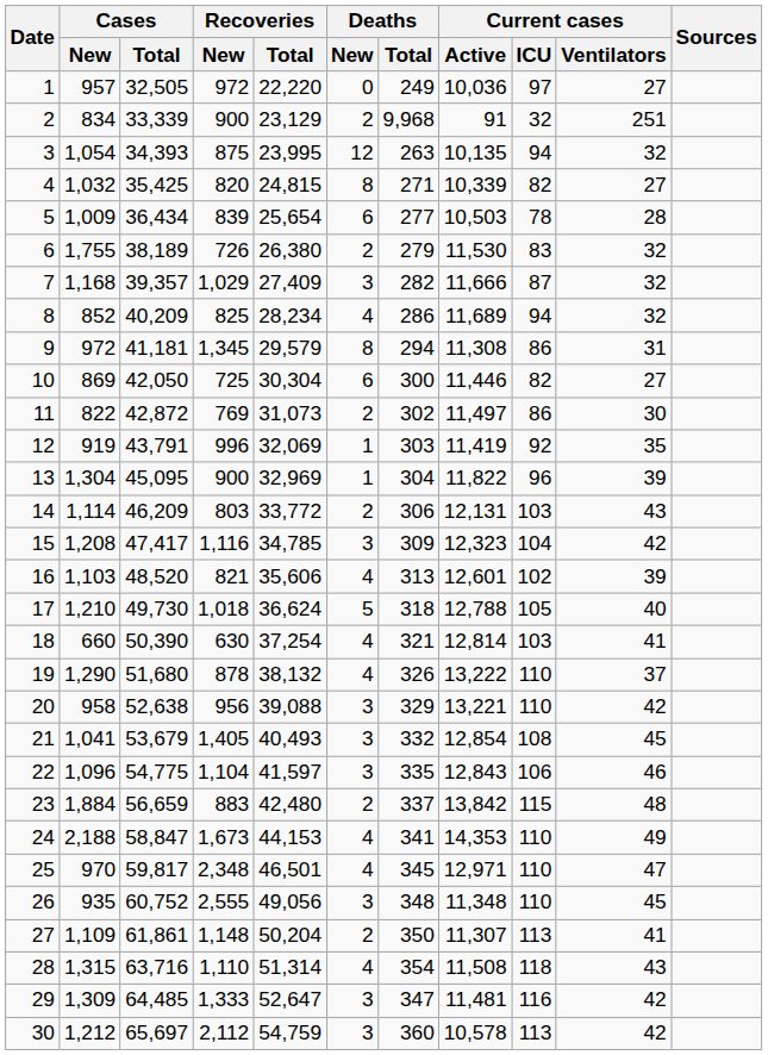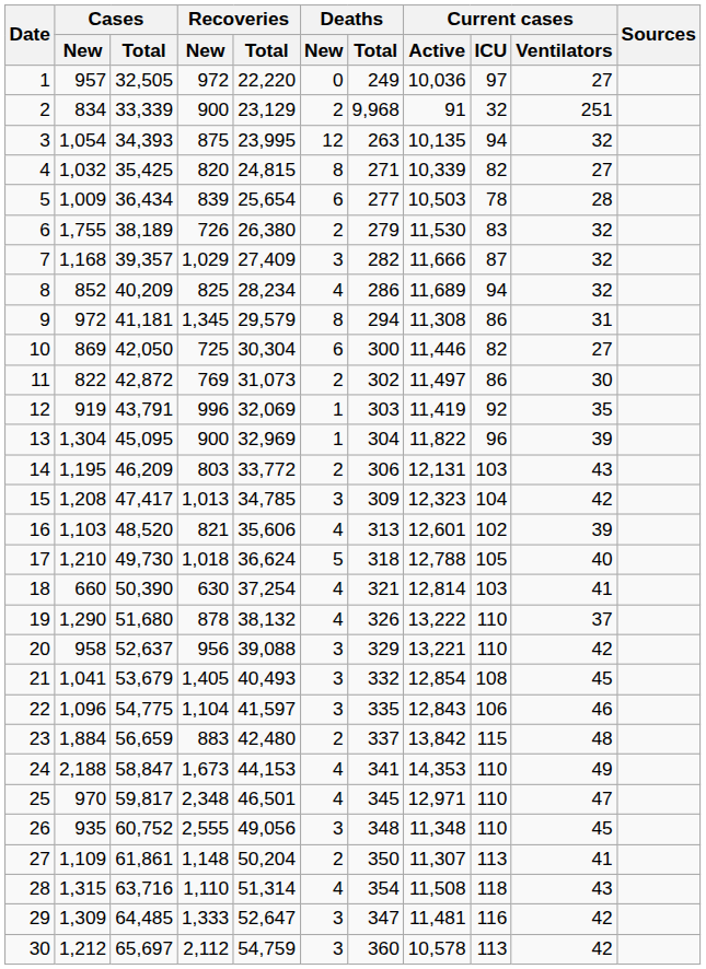 <table class="wikitable sortable mw-collapsible mw-collapsed sticky-header-multi sort-under" style="text-align:right;">
 <tr>
 <th rowspan=2>Date</th>
 <th colspan=2>Cases</th>
 <th colspan=2>Recoveries</th>
 <th colspan=2>Deaths</th>
 <th colspan=3>Current cases</th>
 <th rowspan=2 class="unsortable">Sources</th>
 </tr>
 <tr>
 <th>New</th>
 <th>Total</th>
 <th>New</th>
 <th>Total</th>
 <th>New</th>
 <th>Total</th>
 <th>Active</th>
 <th>ICU</th>
 <th>Ventilators</th>
 </tr>
 <tr>
 <td>1</td>
 <td>957</td>
 <td>32,505</td>
 <td>972</td>
 <td>22,220</td>
 <td>0</td>
 <td>249</td>
 <td>10,036</td>
 <td>97</td>
 <td>27</td>
 <td></td>
 </tr>
 <tr>
 <td>2</td>
 <td>834</td>
 <td>33,339</td>
 <td>900</td>
 <td>23,129</td>
 <td>2</td>
 <td>9,968</td>
 <td>91</td>
 <td>32</td>
 <td>251</td>
 <td></td>
 </tr>
 <tr>
 <td>3</td>
 <td>1,054</td>
 <td>34,393</td>
 <td>875</td>
 <td>23,995</td>
 <td>12</td>
 <td>263</td>
 <td>10,135</td>
 <td>94</td>
 <td>32</td>
 <td></td>
 </tr>
 <tr>
 <td>4</td>
 <td>1,032</td>
 <td>35,425</td>
 <td>820</td>
 <td>24,815</td>
 <td>8</td>
 <td>271</td>
 <td>10,339</td>
 <td>82</td>
 <td>27</td>
 <td></td>
 </tr>
 <tr>
 <td>5</td>
 <td>1,009</td>
 <td>36,434</td>
 <td>839</td>
 <td>25,654</td>
 <td>6</td>
 <td>277</td>
 <td>10,503</td>
 <td>78</td>
 <td>28</td>
 <td></td>
 </tr>
 <tr>
 <td>6</td>
 <td>1,755</td>
 <td>38,189</td>
 <td>726</td>
 <td>26,380</td>
 <td>2</td>
 <td>279</td>
 <td>11,530</td>
 <td>83</td>
 <td>32</td>
 <td></td>
 </tr>
 <tr>
 <td>7</td>
 <td>1,168</td>
 <td>39,357</td>
 <td>1,029</td>
 <td>27,409</td>
 <td>3</td>
 <td>282</td>
 <td>11,666</td>
 <td>87</td>
 <td>32</td>
 <td></td>
 </tr>
 <tr>
 <td>8</td>
 <td>852</td>
 <td>40,209</td>
 <td>825</td>
 <td>28,234</td>
 <td>4</td>
 <td>286</td>
 <td>11,689</td>
 <td>94</td>
 <td>32</td>
 <td></td>
 </tr>
 <tr>
 <td>9</td>
 <td>972</td>
 <td>41,181</td>
 <td>1,345</td>
 <td>29,579</td>
 <td>8</td>
 <td>294</td>
 <td>11,308</td>
 <td>86</td>
 <td>31</td>
 <td></td>
 </tr>
 <tr>
 <td>10</td>
 <td>869</td>
 <td>42,050</td>
 <td>725</td>
 <td>30,304</td>
 <td>6</td>
 <td>300</td>
 <td>11,446</td>
 <td>82</td>
 <td>27</td>
 <td></td>
 </tr>
 <tr>
 <td>11</td>
 <td>822</td>
 <td>42,872</td>
 <td>769</td>
 <td>31,073</td>
 <td>2</td>
 <td>302</td>
 <td>11,497</td>
 <td>86</td>
 <td>30</td>
 <td></td>
 </tr>
 <tr>
 <td>12</td>
 <td>919</td>
 <td>43,791</td>
 <td>996</td>
 <td>32,069</td>
 <td>1</td>
 <td>303</td>
 <td>11,419</td>
 <td>92</td>
 <td>35</td>
 <td></td>
 </tr>
 <tr>
 <td>13</td>
 <td>1,304</td>
 <td>45,095</td>
 <td>900</td>
 <td>32,969</td>
 <td>1</td>
 <td>304</td>
 <td>11,822</td>
 <td>96</td>
 <td>39</td>
 <td></td>
 </tr>
 <tr>
 <td>14</td>
-<td>1,114</td>
+<td>1,195</td>
 <td>46,209</td>
 <td>803</td>
 <td>33,772</td>
 <td>2</td>
 <td>306</td>
 <td>12,131</td>
 <td>103</td>
 <td>43</td>
 <td></td>
 </tr>
 <tr>
 <td>15</td>
 <td>1,208</td>
 <td>47,417</td>
-<td>1,116</td>
+<td>1,013</td>
 <td>34,785</td>
 <td>3</td>
 <td>309</td>
 <td>12,323</td>
 <td>104</td>
 <td>42</td>
 <td></td>
 </tr>
 <tr>
 <td>16</td>
 <td>1,103</td>
 <td>48,520</td>
 <td>821</td>
 <td>35,606</td>
 <td>4</td>
 <td>313</td>
 <td>12,601</td>
 <td>102</td>
 <td>39</td>
 <td></td>
 </tr>
 <tr>
 <td>17</td>
 <td>1,210</td>
 <td>49,730</td>
 <td>1,018</td>
 <td>36,624</td>
 <td>5</td>
 <td>318</td>
 <td>12,788</td>
 <td>105</td>
 <td>40</td>
 <td></td>
 </tr>
 <tr>
 <td>18</td>
 <td>660</td>
 <td>50,390</td>
 <td>630</td>
 <td>37,254</td>
 <td>4</td>
 <td>321</td>
 <td>12,814</td>
 <td>103</td>
 <td>41</td>
 <td></td>
 </tr>
 <tr>
 <td>19</td>
 <td>1,290</td>
 <td>51,680</td>
 <td>878</td>
 <td>38,132</td>
 <td>4</td>
 <td>326</td>
 <td>13,222</td>
 <td>110</td>
 <td>37</td>
 <td></td>
 </tr>
 <tr>
 <td>20</td>
 <td>958</td>
-<td>52,638</td>
+<td>52,637</td>
 <td>956</td>
 <td>39,088</td>
 <td>3</td>
 <td>329</td>
 <td>13,221</td>
 <td>110</td>
 <td>42</td>
 <td></td>
 </tr>
 <tr>
 <td>21</td>
 <td>1,041</td>
 <td>53,679</td>
 <td>1,405</td>
 <td>40,493</td>
 <td>3</td>
 <td>332</td>
 <td>12,854</td>
 <td>108</td>
 <td>45</td>
 <td></td>
 </tr>
 <tr>
 <td>22</td>
 <td>1,096</td>
 <td>54,775</td>
 <td>1,104</td>
 <td>41,597</td>
 <td>3</td>
 <td>335</td>
 <td>12,843</td>
 <td>106</td>
 <td>46</td>
 <td></td>
 </tr>
 <tr>
 <td>23</td>
 <td>1,884</td>
 <td>56,659</td>
 <td>883</td>
 <td>42,480</td>
 <td>2</td>
 <td>337</td>
 <td>13,842</td>
 <td>115</td>
 <td>48</td>
 <td></td>
 </tr>
 <tr>
 <td>24</td>
 <td>2,188</td>
 <td>58,847</td>
 <td>1,673</td>
 <td>44,153</td>
 <td>4</td>
 <td>341</td>
 <td>14,353</td>
 <td>110</td>
 <td>49</td>
 <td></td>
 </tr>
 <tr>
 <td>25</td>
 <td>970</td>
 <td>59,817</td>
 <td>2,348</td>
 <td>46,501</td>
 <td>4</td>
 <td>345</td>
 <td>12,971</td>
 <td>110</td>
 <td>47</td>
 <td></td>
 </tr>
 <tr>
 <td>26</td>
 <td>935</td>
 <td>60,752</td>
 <td>2,555</td>
 <td>49,056</td>
 <td>3</td>
 <td>348</td>
 <td>11,348</td>
 <td>110</td>
 <td>45</td>
 <td></td>
 </tr>
 <tr>
 <td>27</td>
 <td>1,109</td>
 <td>61,861</td>
 <td>1,148</td>
 <td>50,204</td>
 <td>2</td>
 <td>350</td>
 <td>11,307</td>
 <td>113</td>
 <td>41</td>
 <td></td>
 </tr>
 <tr>
 <td>28</td>
 <td>1,315</td>
 <td>63,716</td>
 <td>1,110</td>
 <td>51,314</td>
 <td>4</td>
 <td>354</td>
 <td>11,508</td>
 <td>118</td>
 <td>43</td>
 <td></td>
 </tr>
 <tr>
 <td>29</td>
 <td>1,309</td>
 <td>64,485</td>
 <td>1,333</td>
 <td>52,647</td>
 <td>3</td>
 <td>347</td>
 <td>11,481</td>
 <td>116</td>
 <td>42</td>
 <td></td>
 </tr>
 <tr>
 <td>30</td>
 <td>1,212</td>
 <td>65,697</td>
 <td>2,112</td>
 <td>54,759</td>
 <td>3</td>
 <td>360</td>
 <td>10,578</td>
 <td>113</td>
 <td>42</td>
 <td></td>
 </tr>
 </table>
